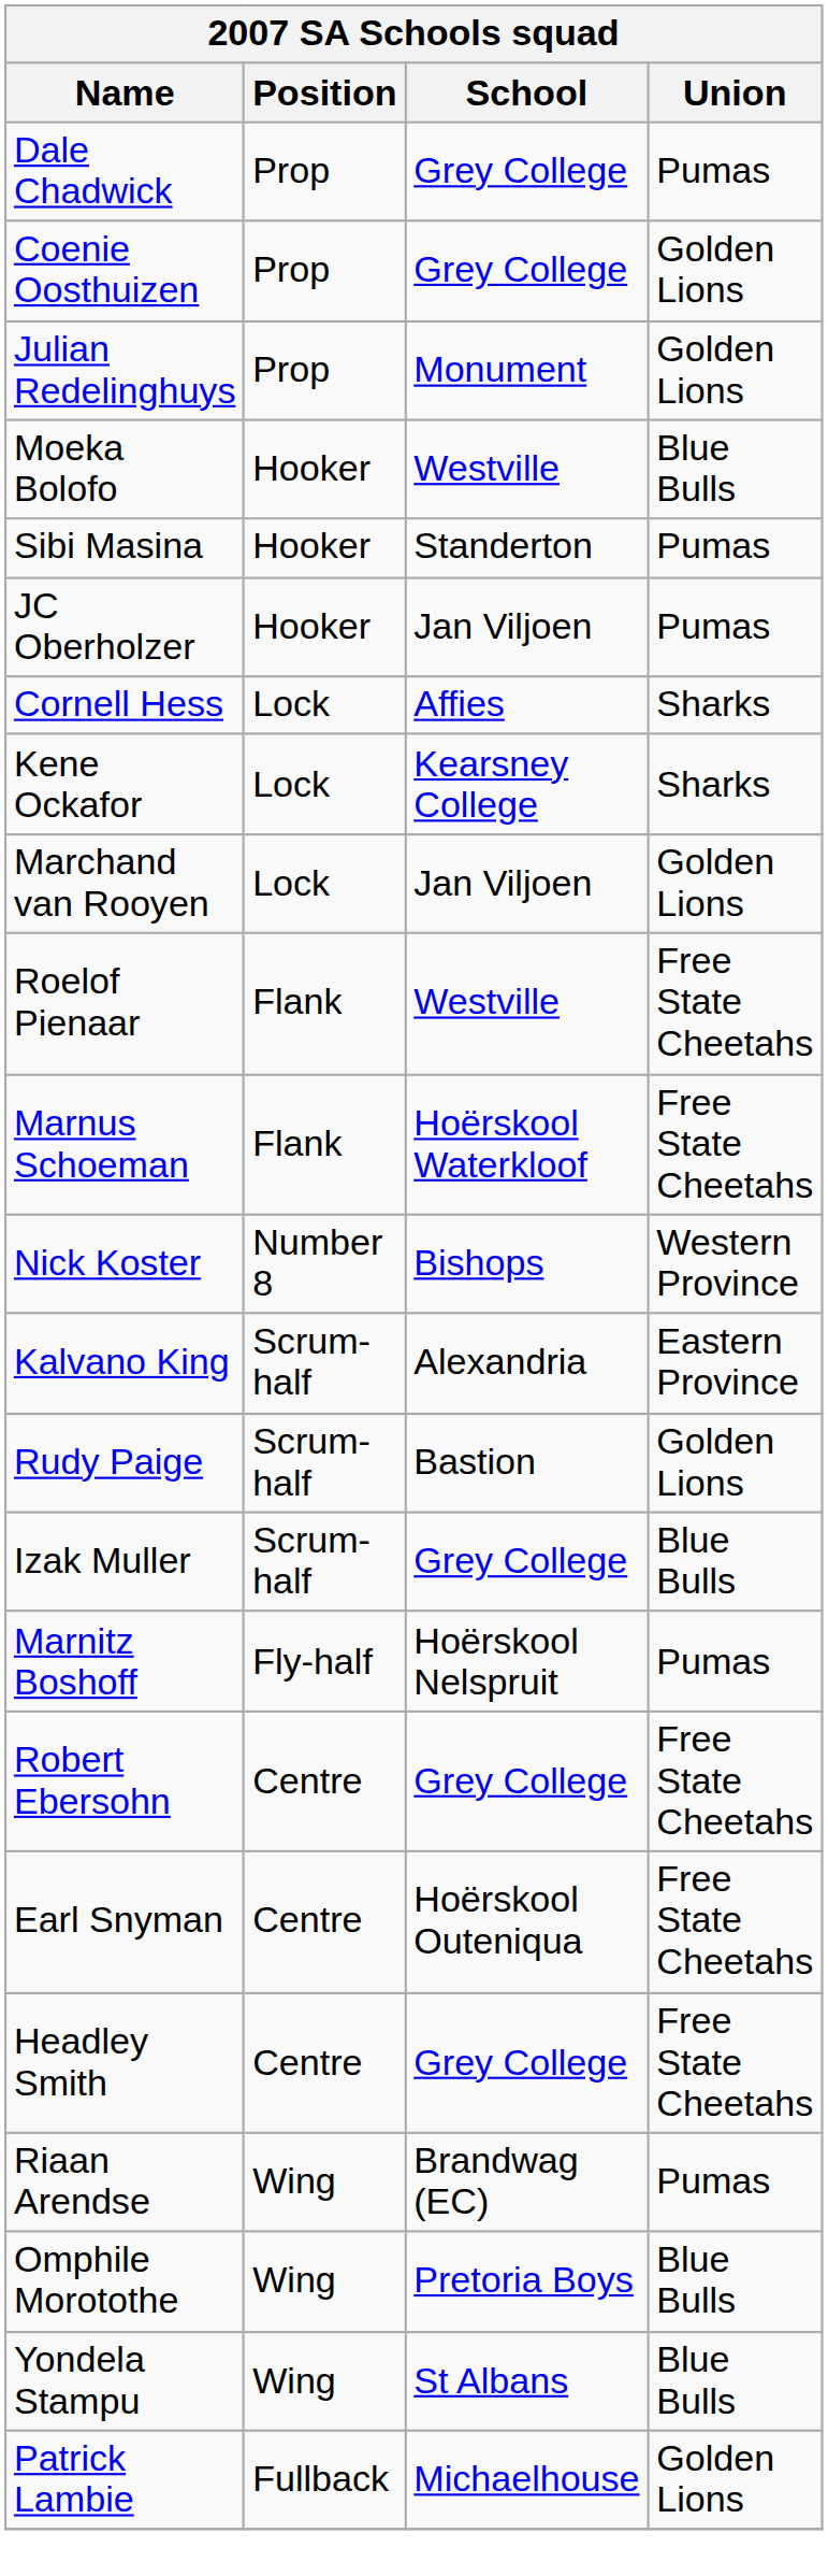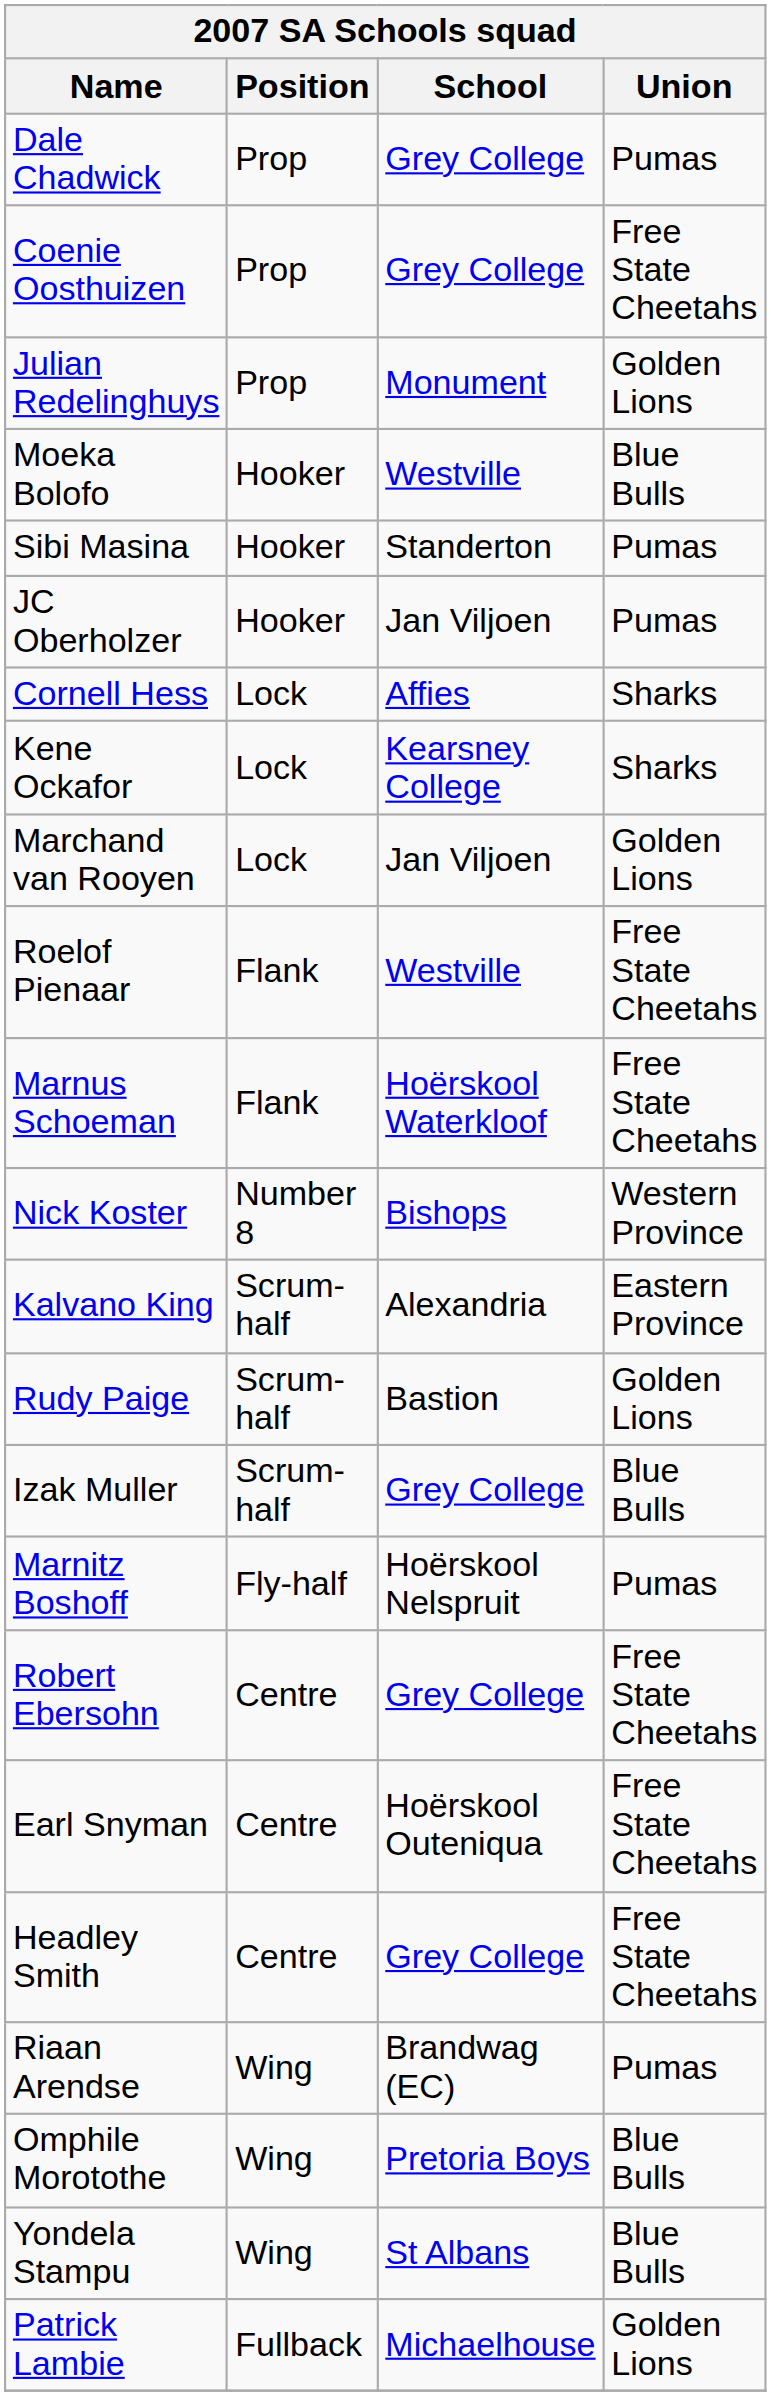 <table class="wikitable" style="text-align:left; width:50%">
 <tr>
 <th colspan="100%">2007 SA Schools squad</th>
 </tr>
 <tr>
 <th style="width:25%;">Name</th>
 <th style="width:25%;">Position</th>
 <th style="width:25%;">School</th>
 <th style="width:25%;">Union</th>
 </tr>
 <tr>
 <td><a href='#'>Dale Chadwick</a></td>
 <td>Prop</td>
 <td><a href='#'>Grey College</a></td>
 <td>Pumas</td>
 </tr>
 <tr>
 <td><a href='#'>Coenie Oosthuizen</a></td>
 <td>Prop</td>
 <td><a href='#'>Grey College</a></td>
-<td>Golden Lions</td>
+<td>Free State Cheetahs</td>
 </tr>
 <tr>
 <td><a href='#'>Julian Redelinghuys</a></td>
 <td>Prop</td>
 <td><a href='#'>Monument</a></td>
 <td>Golden Lions</td>
 </tr>
 <tr>
 <td>Moeka Bolofo</td>
 <td>Hooker</td>
 <td><a href='#'>Westville</a></td>
 <td>Blue Bulls</td>
 </tr>
 <tr>
 <td>Sibi Masina</td>
 <td>Hooker</td>
 <td>Standerton</td>
 <td>Pumas</td>
 </tr>
 <tr>
 <td>JC Oberholzer</td>
 <td>Hooker</td>
 <td>Jan Viljoen</td>
 <td>Pumas</td>
 </tr>
 <tr>
 <td><a href='#'>Cornell Hess</a></td>
 <td>Lock</td>
 <td><a href='#'>Affies</a></td>
 <td>Sharks</td>
 </tr>
 <tr>
 <td>Kene Ockafor</td>
 <td>Lock</td>
 <td><a href='#'>Kearsney College</a></td>
 <td>Sharks</td>
 </tr>
 <tr>
 <td>Marchand van Rooyen</td>
 <td>Lock</td>
 <td>Jan Viljoen</td>
 <td>Golden Lions</td>
 </tr>
 <tr>
 <td>Roelof Pienaar</td>
 <td>Flank</td>
 <td><a href='#'>Westville</a></td>
 <td>Free State Cheetahs</td>
 </tr>
 <tr>
 <td><a href='#'>Marnus Schoeman</a></td>
 <td>Flank</td>
 <td><a href='#'>Hoërskool Waterkloof</a></td>
 <td>Free State Cheetahs</td>
 </tr>
 <tr>
 <td><a href='#'>Nick Koster</a></td>
 <td>Number 8</td>
 <td><a href='#'>Bishops</a></td>
 <td>Western Province</td>
 </tr>
 <tr>
 <td><a href='#'>Kalvano King</a></td>
 <td>Scrum-half</td>
 <td>Alexandria</td>
 <td>Eastern Province</td>
 </tr>
 <tr>
 <td><a href='#'>Rudy Paige</a></td>
 <td>Scrum-half</td>
 <td>Bastion</td>
 <td>Golden Lions</td>
 </tr>
 <tr>
 <td>Izak Muller</td>
 <td>Scrum-half</td>
 <td><a href='#'>Grey College</a></td>
 <td>Blue Bulls</td>
 </tr>
 <tr>
 <td><a href='#'>Marnitz Boshoff</a></td>
 <td>Fly-half</td>
 <td>Hoërskool Nelspruit</td>
 <td>Pumas</td>
 </tr>
 <tr>
 <td><a href='#'>Robert Ebersohn</a></td>
 <td>Centre</td>
 <td><a href='#'>Grey College</a></td>
 <td>Free State Cheetahs</td>
 </tr>
 <tr>
 <td>Earl Snyman</td>
 <td>Centre</td>
 <td>Hoërskool Outeniqua</td>
 <td>Free State Cheetahs</td>
 </tr>
 <tr>
 <td>Headley Smith</td>
 <td>Centre</td>
 <td><a href='#'>Grey College</a></td>
 <td>Free State Cheetahs</td>
 </tr>
 <tr>
 <td>Riaan Arendse</td>
 <td>Wing</td>
 <td>Brandwag (EC)</td>
 <td>Pumas</td>
 </tr>
 <tr>
 <td>Omphile Morotothe</td>
 <td>Wing</td>
 <td><a href='#'>Pretoria Boys</a></td>
 <td>Blue Bulls</td>
 </tr>
 <tr>
 <td>Yondela Stampu</td>
 <td>Wing</td>
 <td><a href='#'>St Albans</a></td>
 <td>Blue Bulls</td>
 </tr>
 <tr>
 <td><a href='#'>Patrick Lambie</a></td>
 <td>Fullback</td>
 <td><a href='#'>Michaelhouse</a></td>
 <td>Golden Lions</td>
 </tr>
 <tr>
 </tr>
 </table>
